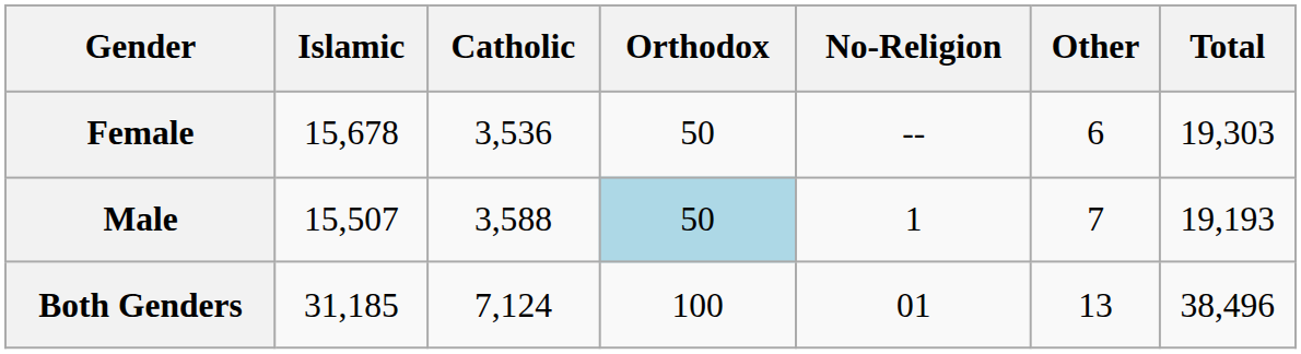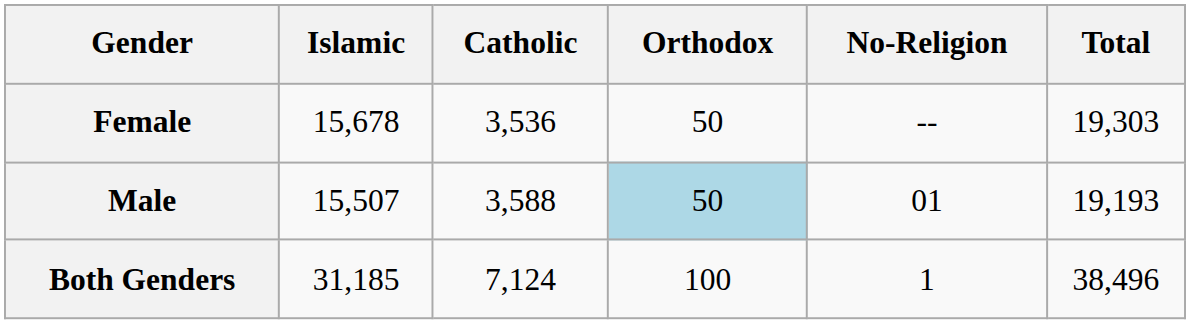 <table class="wikitable" style="text-align:center; width:600px; height:160px;">
 <tr>
 <th scope="col">Gender</th>
 <th scope="col">Islamic</th>
 <th scope="col">Catholic</th>
 <th scope="col">Orthodox</th>
 <th scope="col">No-Religion</th>
-<th scope="col">Other</th>
 <th scope="col">Total</th>
 </tr>
 <tr>
 <th scope="row">Female</th>
 <td>15,678</td>
 <td>3,536</td>
 <td>50</td>
 <td>--</td>
-<td>6</td>
 <td>19,303</td>
 </tr>
 <tr>
 <th scope="row">Male</th>
 <td>15,507</td>
 <td>3,588</td>
 <td style="background: lightblue;">50</td>
-<td>1</td>
-<td>7</td>
+<td>01</td>
 <td>19,193</td>
 </tr>
 <tr>
 <th scope="row">Both Genders</th>
 <td>31,185</td>
 <td>7,124</td>
 <td>100</td>
-<td>01</td>
-<td>13</td>
+<td>1</td>
 <td>38,496</td>
 </tr>
 </table>
